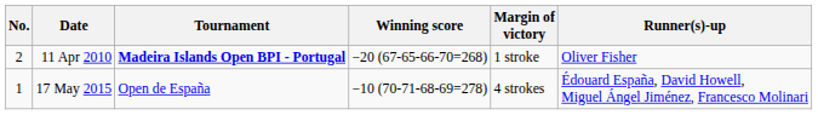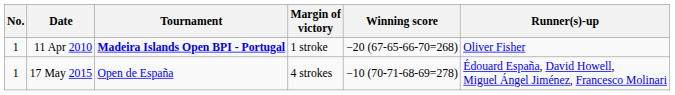 <table class="wikitable" style="font-size:95%;">
 <tr>
 <th>No.</th>
 <th>Date</th>
 <th>Tournament</th>
+<th>Margin of<br>victory</th>
 <th>Winning score</th>
-<th>Margin of<br>victory</th>
 <th>Runner(s)-up</th>
 </tr>
 <tr>
-<td align=center>2</td>
+<td align=center>1</td>
 <td align=right>11 Apr <a href='#'>2010</a></td>
 <td><strong><a href='#'>Madeira Islands Open BPI - Portugal</a></strong></td>
+<td>1 stroke</td>
 <td>−20 (67-65-66-70=268)</td>
-<td>1 stroke</td>
 <td> <a href='#'>Oliver Fisher</a></td>
 </tr>
 <tr>
 <td align=center>1</td>
 <td align=right>17 May <a href='#'>2015</a></td>
 <td><a href='#'>Open de España</a></td>
+<td>4 strokes</td>
 <td>−10 (70-71-68-69=278)</td>
-<td>4 strokes</td>
 <td> <a href='#'>Édouard España</a>,  <a href='#'>David Howell</a>,<br> <a href='#'>Miguel Ángel Jiménez</a>,  <a href='#'>Francesco Molinari</a></td>
 </tr>
 </table>
